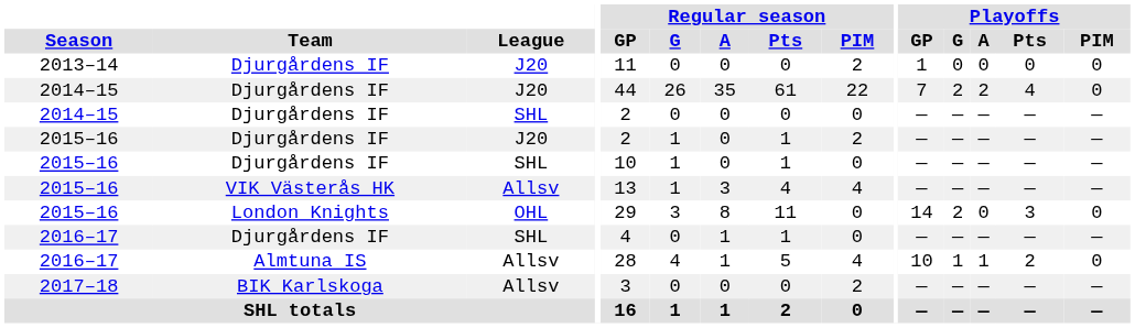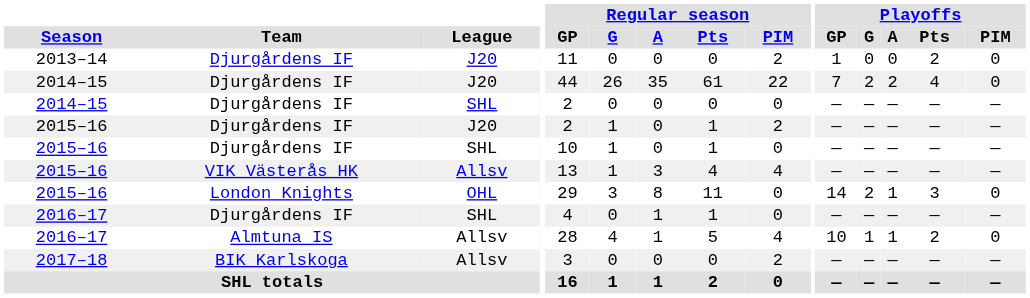 <table border="0" cellpadding="1" cellspacing="0" style="text-align:center; width:60em">
 <tr bgcolor="#e0e0e0">
 <th colspan="3" bgcolor="#ffffff"></th>
 <th rowspan="99" bgcolor="#ffffff"></th>
 <th colspan="5"><a href='#'>Regular season</a></th>
 <th rowspan="99" bgcolor="#ffffff"></th>
 <th colspan="5"><a href='#'>Playoffs</a></th>
 </tr>
 <tr bgcolor="#e0e0e0">
 <th><a href='#'>Season</a></th>
 <th>Team</th>
 <th>League</th>
 <th>GP</th>
 <th><a href='#'>G</a></th>
 <th><a href='#'>A</a></th>
 <th><a href='#'>Pts</a></th>
 <th><a href='#'>PIM</a></th>
 <th>GP</th>
 <th>G</th>
 <th>A</th>
 <th>Pts</th>
 <th>PIM</th>
 </tr>
 <tr>
 <td>2013–14</td>
 <td><a href='#'>Djurgårdens IF</a></td>
 <td><a href='#'>J20</a></td>
 <td>11</td>
 <td>0</td>
 <td>0</td>
 <td>0</td>
 <td>2</td>
 <td>1</td>
 <td>0</td>
 <td>0</td>
-<td>0</td>
+<td>2</td>
 <td>0</td>
 </tr>
 <tr bgcolor="#f0f0f0">
 <td>2014–15</td>
 <td>Djurgårdens IF</td>
 <td>J20</td>
 <td>44</td>
 <td>26</td>
 <td>35</td>
 <td>61</td>
 <td>22</td>
 <td>7</td>
 <td>2</td>
 <td>2</td>
 <td>4</td>
 <td>0</td>
 </tr>
 <tr>
 <td><a href='#'>2014–15</a></td>
 <td>Djurgårdens IF</td>
 <td><a href='#'>SHL</a></td>
 <td>2</td>
 <td>0</td>
 <td>0</td>
 <td>0</td>
 <td>0</td>
 <td>—</td>
 <td>—</td>
 <td>—</td>
 <td>—</td>
 <td>—</td>
 </tr>
 <tr bgcolor="#f0f0f0">
 <td>2015–16</td>
 <td>Djurgårdens IF</td>
 <td>J20</td>
 <td>2</td>
 <td>1</td>
 <td>0</td>
 <td>1</td>
 <td>2</td>
 <td>—</td>
 <td>—</td>
 <td>—</td>
 <td>—</td>
 <td>—</td>
 </tr>
 <tr>
 <td><a href='#'>2015–16</a></td>
 <td>Djurgårdens IF</td>
 <td>SHL</td>
 <td>10</td>
 <td>1</td>
 <td>0</td>
 <td>1</td>
 <td>0</td>
 <td>—</td>
 <td>—</td>
 <td>—</td>
 <td>—</td>
 <td>—</td>
 </tr>
 <tr bgcolor="#f0f0f0">
 <td><a href='#'>2015–16</a></td>
 <td><a href='#'>VIK Västerås HK</a></td>
 <td><a href='#'>Allsv</a></td>
 <td>13</td>
 <td>1</td>
 <td>3</td>
 <td>4</td>
 <td>4</td>
 <td>—</td>
 <td>—</td>
 <td>—</td>
 <td>—</td>
 <td>—</td>
 </tr>
 <tr>
 <td><a href='#'>2015–16</a></td>
 <td><a href='#'>London Knights</a></td>
 <td><a href='#'>OHL</a></td>
 <td>29</td>
 <td>3</td>
 <td>8</td>
 <td>11</td>
 <td>0</td>
 <td>14</td>
 <td>2</td>
-<td>0</td>
+<td>1</td>
 <td>3</td>
 <td>0</td>
 </tr>
 <tr bgcolor="#f0f0f0">
 <td><a href='#'>2016–17</a></td>
 <td>Djurgårdens IF</td>
 <td>SHL</td>
 <td>4</td>
 <td>0</td>
 <td>1</td>
 <td>1</td>
 <td>0</td>
 <td>—</td>
 <td>—</td>
 <td>—</td>
 <td>—</td>
 <td>—</td>
 </tr>
 <tr>
 <td><a href='#'>2016–17</a></td>
 <td><a href='#'>Almtuna IS</a></td>
 <td>Allsv</td>
 <td>28</td>
 <td>4</td>
 <td>1</td>
 <td>5</td>
 <td>4</td>
 <td>10</td>
 <td>1</td>
 <td>1</td>
 <td>2</td>
 <td>0</td>
 </tr>
 <tr bgcolor="#f0f0f0">
 <td><a href='#'>2017–18</a></td>
 <td><a href='#'>BIK Karlskoga</a></td>
 <td>Allsv</td>
 <td>3</td>
 <td>0</td>
 <td>0</td>
 <td>0</td>
 <td>2</td>
 <td>—</td>
 <td>—</td>
 <td>—</td>
 <td>—</td>
 <td>—</td>
 </tr>
 <tr bgcolor="#e0e0e0">
 <th colspan="3">SHL totals</th>
 <th>16</th>
 <th>1</th>
 <th>1</th>
 <th>2</th>
 <th>0</th>
 <th>—</th>
 <th>—</th>
 <th>—</th>
 <th>—</th>
 <th>—</th>
 </tr>
 </table>
